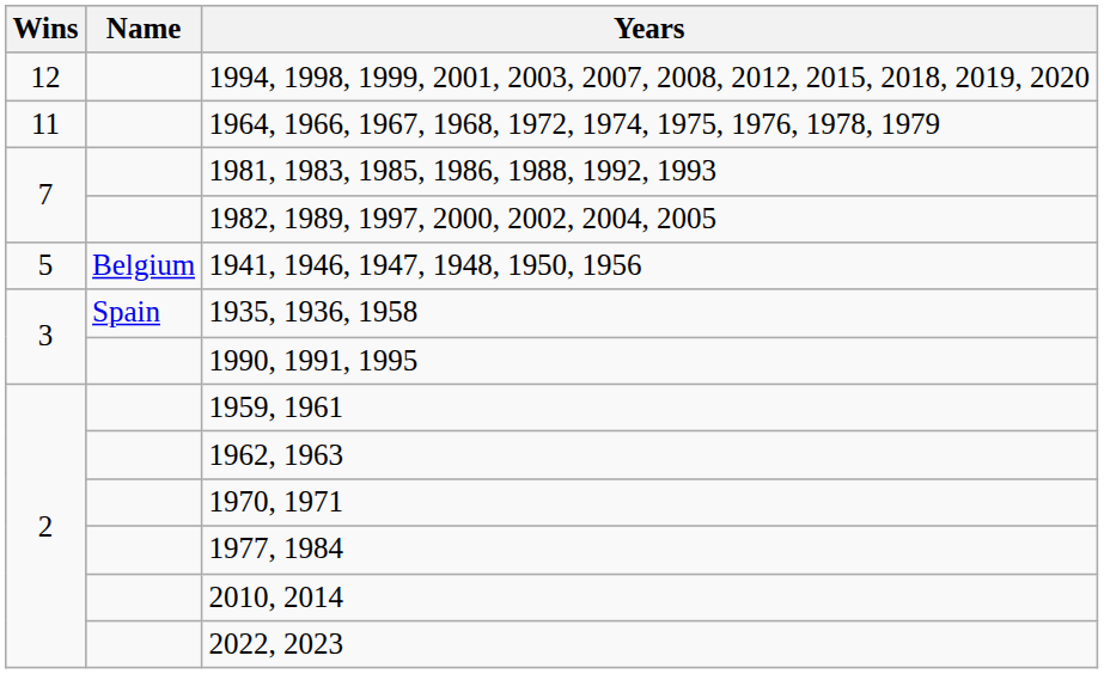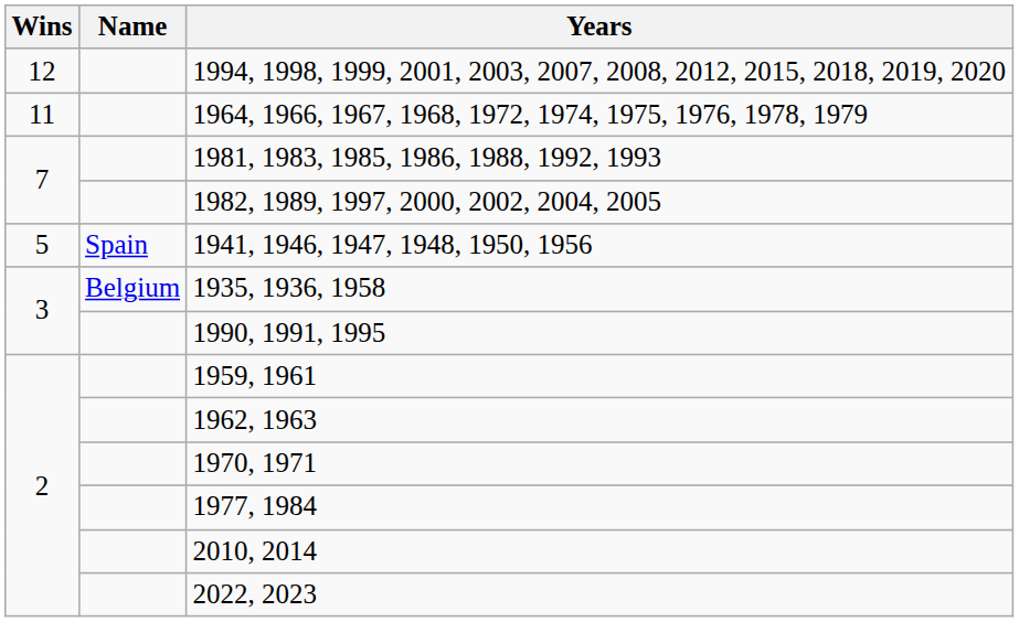 <table class="wikitable">
 <tr>
 <th>Wins</th>
 <th>Name</th>
 <th>Years</th>
 </tr>
 <tr>
 <td align=center>12</td>
 <td></td>
 <td align=left>1994, 1998, 1999, 2001, 2003, 2007, 2008, 2012, 2015, 2018, 2019, 2020</td>
 </tr>
 <tr>
 <td align=center>11</td>
 <td></td>
 <td align=left>1964, 1966, 1967, 1968, 1972, 1974, 1975, 1976, 1978, 1979</td>
 </tr>
 <tr>
 <td align=center rowspan=2>7</td>
 <td></td>
 <td align=left>1981, 1983, 1985, 1986, 1988, 1992, 1993</td>
 </tr>
 <tr>
 <td></td>
 <td align=left>1982, 1989, 1997, 2000, 2002, 2004, 2005</td>
 </tr>
 <tr>
 <td align=center>5</td>
-<td><a href='#'>Belgium</a></td>
+<td><a href='#'>Spain </a></td>
 <td align=left>1941, 1946, 1947, 1948, 1950, 1956</td>
 </tr>
 <tr>
 <td align=center rowspan=2>3</td>
-<td><a href='#'>Spain </a></td>
+<td><a href='#'>Belgium</a></td>
 <td align=left>1935, 1936, 1958</td>
 </tr>
 <tr>
 <td></td>
 <td align=left>1990, 1991, 1995</td>
 </tr>
 <tr>
 <td align=center rowspan=6>2</td>
 <td></td>
 <td align=left>1959, 1961</td>
 </tr>
 <tr>
 <td></td>
 <td align=left>1962, 1963</td>
 </tr>
 <tr>
 <td></td>
 <td align=left>1970, 1971</td>
 </tr>
 <tr>
 <td></td>
 <td align=left>1977, 1984</td>
 </tr>
 <tr>
 <td></td>
 <td align=left>2010, 2014</td>
 </tr>
 <tr>
 <td></td>
 <td align=left>2022, 2023</td>
 </tr>
 </table>
